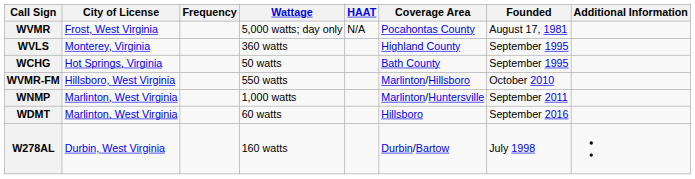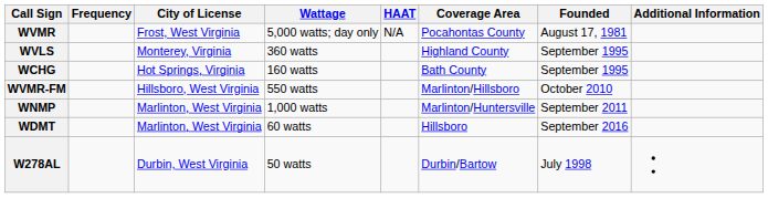 <table class="wikitable sortable sort-under-center plainrowheaders">
 <tr>
 <th scope="col">Call Sign</th>
+<th scope="col">Frequency</th>
 <th scope="col">City of License</th>
-<th scope="col">Frequency</th>
 <th scope="col"><a href='#'>Wattage</a></th>
 <th scope="col"><a href='#'>HAAT</a></th>
 <th scope="col">Coverage Area</th>
 <th scope="col">Founded</th>
 <th scope="col">Additional Information</th>
 </tr>
 <tr>
 <th scope="row">WVMR</th>
+<td></td>
 <td><a href='#'>Frost, West Virginia</a></td>
-<td></td>
 <td>5,000 watts; day only</td>
 <td>N/A</td>
 <td><a href='#'>Pocahontas County</a></td>
 <td>August 17, <a href='#'>1981</a></td>
 <td></td>
 </tr>
 <tr>
 <th scope="row">WVLS</th>
+<td></td>
 <td><a href='#'>Monterey, Virginia</a></td>
-<td></td>
 <td>360 watts</td>
 <td></td>
 <td><a href='#'>Highland County</a></td>
 <td>September <a href='#'>1995</a></td>
 <td></td>
 </tr>
 <tr>
 <th scope="row">WCHG</th>
+<td></td>
 <td><a href='#'>Hot Springs, Virginia</a></td>
-<td></td>
-<td>50 watts</td>
+<td>160 watts</td>
 <td></td>
 <td><a href='#'>Bath County</a></td>
 <td>September <a href='#'>1995</a></td>
 <td></td>
 </tr>
 <tr>
 <th scope="row">WVMR-FM</th>
+<td></td>
 <td><a href='#'>Hillsboro, West Virginia</a></td>
-<td></td>
 <td>550 watts</td>
 <td></td>
 <td><a href='#'>Marlinton</a>/<a href='#'>Hillsboro</a></td>
 <td>October <a href='#'>2010</a></td>
 <td></td>
 </tr>
 <tr>
 <th scope="row">WNMP</th>
+<td></td>
 <td><a href='#'>Marlinton, West Virginia</a></td>
-<td></td>
 <td>1,000 watts</td>
 <td></td>
 <td><a href='#'>Marlinton</a>/<a href='#'>Huntersville</a></td>
 <td>September <a href='#'>2011</a></td>
 <td></td>
 </tr>
 <tr>
 <th scope="row">WDMT</th>
+<td></td>
 <td><a href='#'>Marlinton, West Virginia</a></td>
-<td></td>
 <td>60 watts</td>
 <td></td>
 <td><a href='#'>Hillsboro</a></td>
 <td>September <a href='#'>2016</a></td>
 <td></td>
 </tr>
 <tr>
 <th scope="row">W278AL</th>
+<td></td>
 <td><a href='#'>Durbin, West Virginia</a></td>
-<td></td>
-<td>160 watts</td>
+<td>50 watts</td>
 <td></td>
 <td><a href='#'>Durbin</a>/<a href='#'>Bartow</a></td>
 <td>July <a href='#'>1998</a></td>
 <td><ul><li></li><li></li></ul></td>
 </tr>
 </table>
